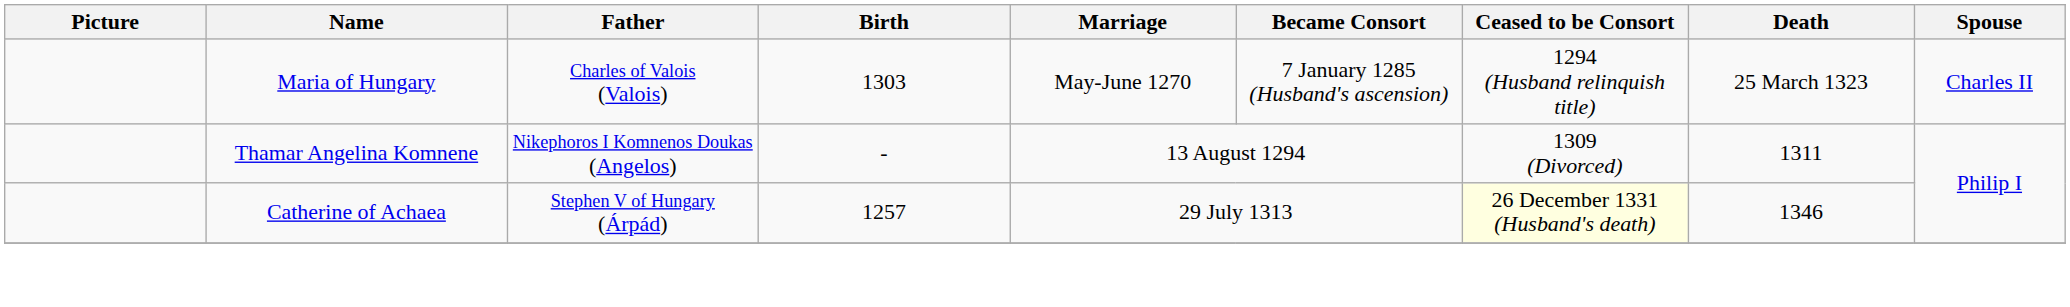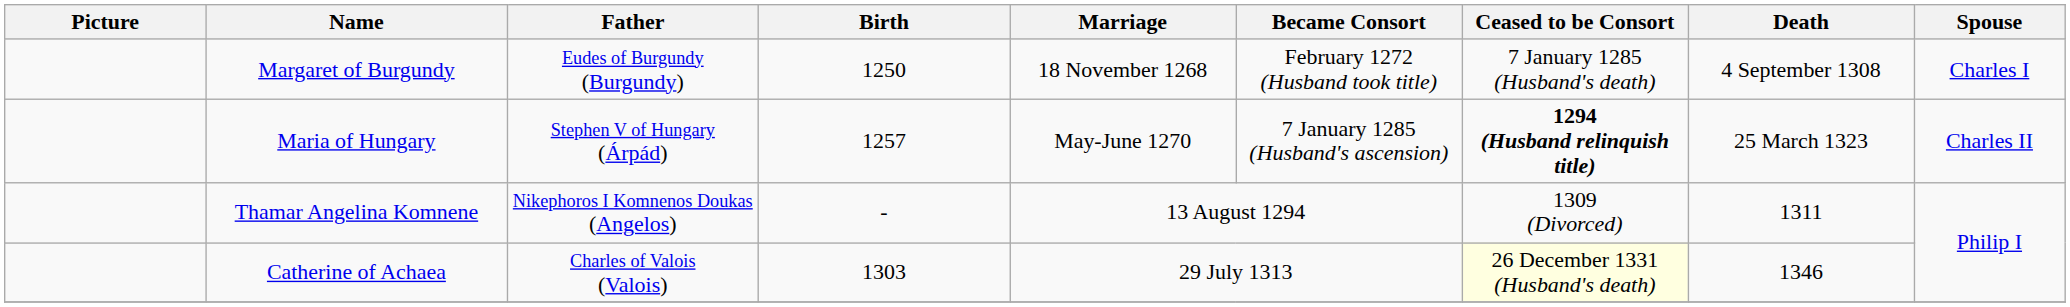 <table width=95% class="wikitable">
 <tr>
 <th width = "8%">Picture</th>
 <th width = "12%">Name</th>
 <th width = "10%">Father</th>
 <th width = "10%">Birth</th>
 <th width = "9%">Marriage</th>
 <th width = "9%">Became Consort</th>
 <th width = "9%">Ceased to be Consort</th>
 <th width = "9%">Death</th>
 <th width = "6%">Spouse</th>
 </tr>
 <tr>
 <td align="center"></td>
+<td align="center"><a href='#'>Margaret of Burgundy</a></td>
+<td align=center><small><a href='#'>Eudes of Burgundy</a></small><br>(<a href='#'>Burgundy</a>)</td>
+<td align="center">1250</td>
+<td align="center">18 November 1268</td>
+<td align="center">February 1272<br><em>(Husband took title)</em></td>
+<td align="center">7 January 1285<br><em>(Husband's death)</em></td>
+<td align="center">4 September 1308</td>
+<td align="center"><a href='#'>Charles I</a></td>
+</tr>
+<tr>
+<td align="center"></td>
 <td align="center"><a href='#'>Maria of Hungary</a></td>
-<td align=center><small><a href='#'>Charles of Valois</a></small><br>(<a href='#'>Valois</a>)</td>
-<td align="center">1303</td>
+<td align=center><small><a href='#'>Stephen V of Hungary</a></small><br>(<a href='#'>Árpád</a>)</td>
+<td align="center">1257</td>
 <td align="center">May-June 1270</td>
 <td align="center">7 January 1285<br><em>(Husband's ascension)</em></td>
-<td align="center">1294<br><em>(Husband relinquish title)</em></td>
+<td align="center"><strong>1294<br><em>(Husband relinquish title)</em></strong></td>
 <td align="center">25 March 1323</td>
 <td align="center"><a href='#'>Charles II</a></td>
 </tr>
 <tr>
 <td align="center"></td>
 <td align="center"><a href='#'>Thamar Angelina Komnene</a></td>
 <td align=center><small><a href='#'>Nikephoros I Komnenos Doukas</a></small><br>(<a href='#'>Angelos</a>)</td>
 <td align="center">-</td>
 <td align="center" colspan="2">13 August 1294</td>
 <td align="center">1309<br><em>(Divorced)</em></td>
 <td align="center">1311</td>
 <td align="center" rowspan="2"><a href='#'>Philip I</a></td>
 </tr>
 <tr>
 <td align="center"></td>
 <td align="center"><a href='#'>Catherine of Achaea</a></td>
-<td align=center><small><a href='#'>Stephen V of Hungary</a></small><br>(<a href='#'>Árpád</a>)</td>
-<td align="center">1257</td>
+<td align=center><small><a href='#'>Charles of Valois</a></small><br>(<a href='#'>Valois</a>)</td>
+<td align="center">1303</td>
 <td align="center" colspan="2">29 July 1313</td>
 <td align="center" style="background: lightyellow;">26 December 1331<br><em>(Husband's death)</em></td>
 <td align="center">1346</td>
 </tr>
 <tr>
 </tr>
 </table>
